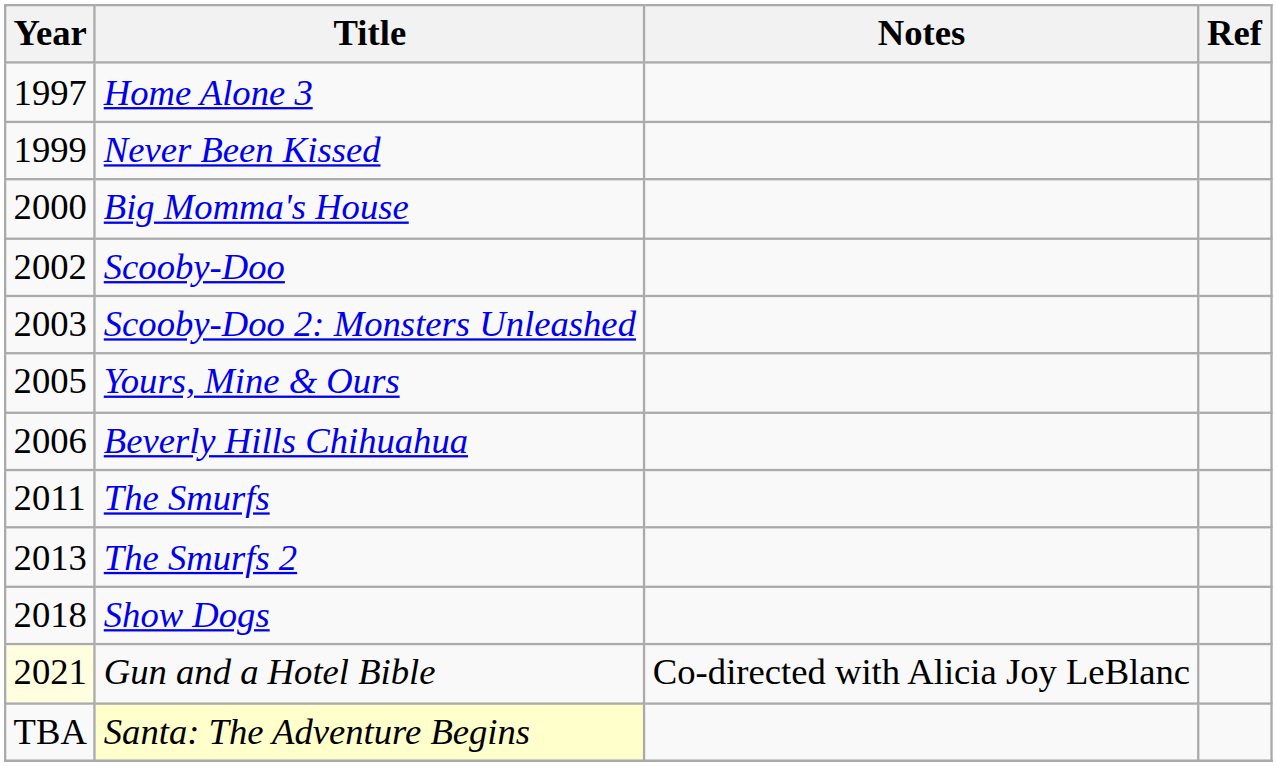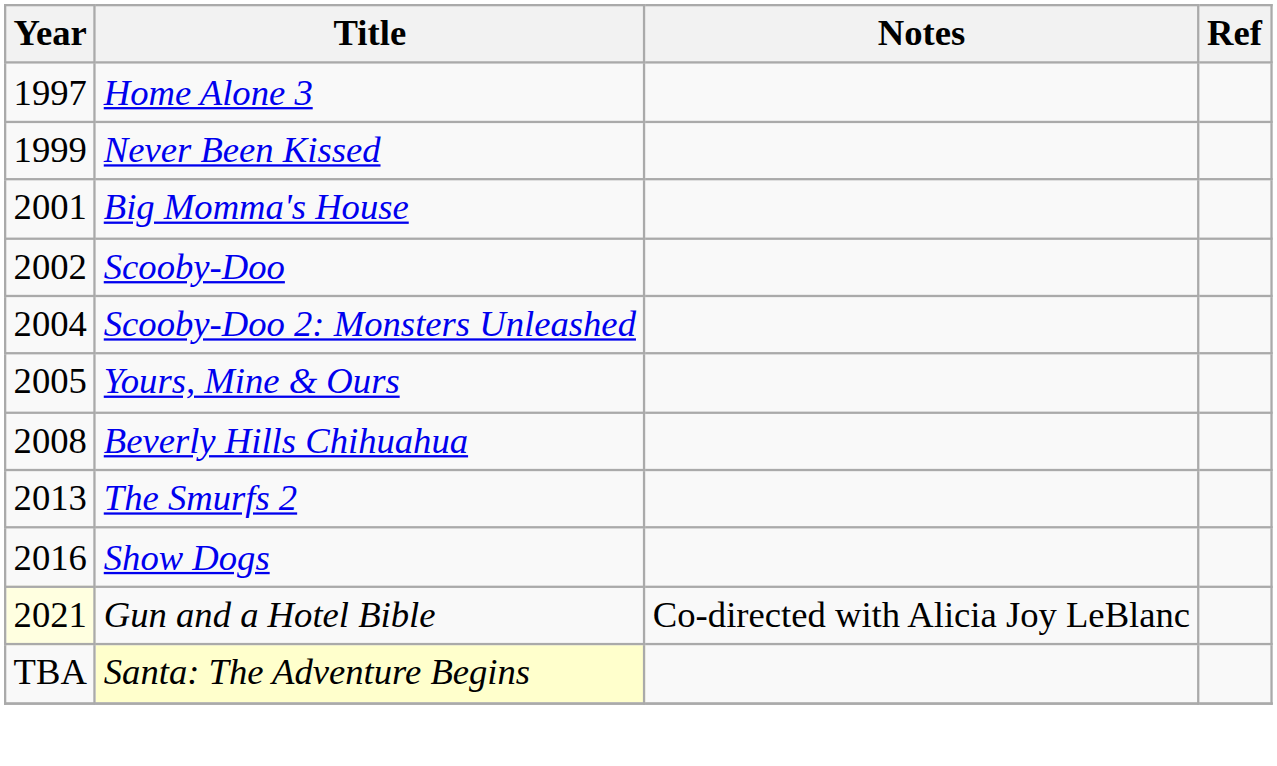 <table class="wikitable">
 <tr>
 <th>Year</th>
 <th>Title</th>
 <th>Notes</th>
 <th>Ref</th>
 </tr>
 <tr>
 <td>1997</td>
 <td><em><a href='#'>Home Alone 3</a></em></td>
 <td></td>
 <td></td>
 </tr>
 <tr>
 <td>1999</td>
 <td><em><a href='#'>Never Been Kissed</a></em></td>
 <td></td>
 <td></td>
 </tr>
 <tr>
-<td>2000</td>
+<td>2001</td>
 <td><em><a href='#'>Big Momma's House</a></em></td>
 <td></td>
 <td></td>
 </tr>
 <tr>
 <td>2002</td>
 <td><em><a href='#'>Scooby-Doo</a></em></td>
 <td></td>
 <td></td>
 </tr>
 <tr>
-<td>2003</td>
+<td>2004</td>
 <td><em><a href='#'>Scooby-Doo 2: Monsters Unleashed</a></em></td>
 <td></td>
 <td></td>
 </tr>
 <tr>
 <td>2005</td>
 <td><em><a href='#'>Yours, Mine & Ours</a></em></td>
 <td></td>
 <td></td>
 </tr>
 <tr>
-<td>2006</td>
+<td>2008</td>
 <td><em><a href='#'>Beverly Hills Chihuahua</a></em></td>
-<td></td>
-<td></td>
-</tr>
-<tr>
-<td>2011</td>
-<td><em><a href='#'>The Smurfs</a></em></td>
 <td></td>
 <td></td>
 </tr>
 <tr>
 <td>2013</td>
 <td><em><a href='#'>The Smurfs 2</a></em></td>
 <td></td>
 <td></td>
 </tr>
 <tr>
-<td>2018</td>
+<td>2016</td>
 <td><em><a href='#'>Show Dogs</a></em></td>
 <td></td>
 <td></td>
 </tr>
 <tr>
 <td style="background: lightyellow;">2021</td>
 <td><em>Gun and a Hotel Bible</em></td>
 <td>Co-directed with Alicia Joy LeBlanc</td>
 <td></td>
 </tr>
 <tr>
 <td>TBA</td>
 <td style="background:#ffc;"><em>Santa: The Adventure Begins</em></td>
 <td></td>
 <td></td>
 </tr>
 <tr>
 </tr>
 </table>
